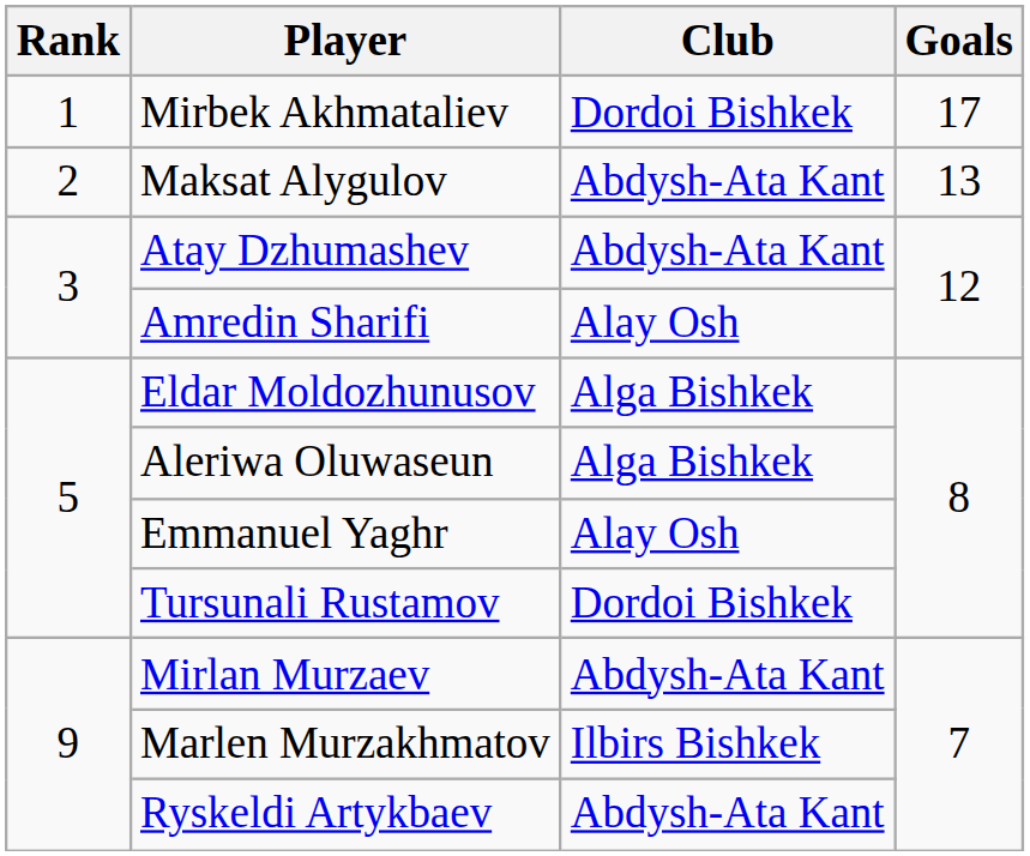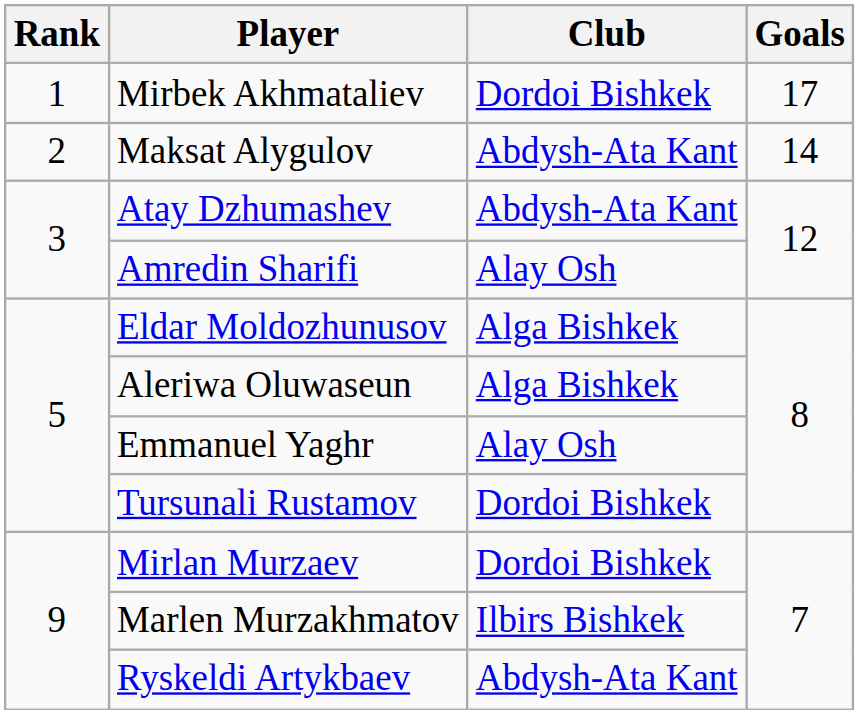 <table class="wikitable" style="text-align:center">
 <tr>
 <th>Rank</th>
 <th>Player</th>
 <th>Club</th>
 <th>Goals</th>
 </tr>
 <tr>
 <td>1</td>
 <td align="left"> Mirbek Akhmataliev</td>
 <td align="left"><a href='#'>Dordoi Bishkek</a></td>
 <td>17</td>
 </tr>
 <tr>
 <td>2</td>
 <td align="left"> Maksat Alygulov</td>
 <td align="left"><a href='#'>Abdysh-Ata Kant</a></td>
-<td>13</td>
+<td>14</td>
 </tr>
 <tr>
 <td rowspan="2">3</td>
 <td align="left"> <a href='#'>Atay Dzhumashev</a></td>
 <td align="left"><a href='#'>Abdysh-Ata Kant</a></td>
 <td rowspan="2">12</td>
 </tr>
 <tr>
 <td align="left"> <a href='#'>Amredin Sharifi</a></td>
 <td align="left"><a href='#'>Alay Osh</a></td>
 </tr>
 <tr>
 <td rowspan="4">5</td>
 <td align="left"> <a href='#'>Eldar Moldozhunusov</a></td>
 <td align="left"><a href='#'>Alga Bishkek</a></td>
 <td rowspan="4">8</td>
 </tr>
 <tr>
 <td align="left"> Aleriwa Oluwaseun</td>
 <td align="left"><a href='#'>Alga Bishkek</a></td>
 </tr>
 <tr>
 <td align="left"> Emmanuel Yaghr</td>
 <td align="left"><a href='#'>Alay Osh</a></td>
 </tr>
 <tr>
 <td align="left"> <a href='#'>Tursunali Rustamov</a></td>
 <td align="left"><a href='#'>Dordoi Bishkek</a></td>
 </tr>
 <tr>
 <td rowspan="3">9</td>
 <td align="left"> <a href='#'>Mirlan Murzaev</a></td>
-<td align="left"><a href='#'>Abdysh-Ata Kant</a></td>
+<td align="left"><a href='#'>Dordoi Bishkek</a></td>
 <td rowspan="3">7</td>
 </tr>
 <tr>
 <td align="left"> Marlen Murzakhmatov</td>
 <td align="left"><a href='#'>Ilbirs Bishkek</a></td>
 </tr>
 <tr>
 <td align="left"> <a href='#'>Ryskeldi Artykbaev</a></td>
 <td align="left"><a href='#'>Abdysh-Ata Kant</a></td>
 </tr>
 </table>
